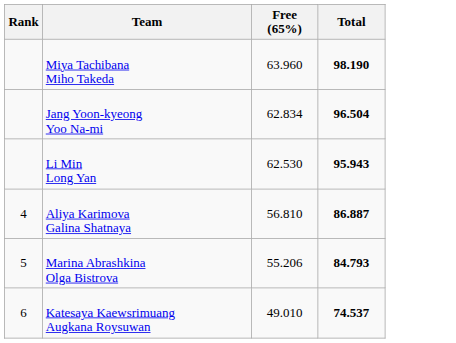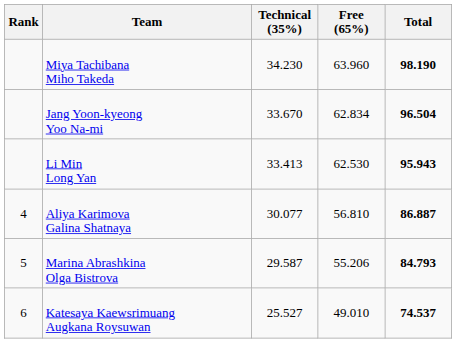 <table class=wikitable style="text-align:center">
 <tr>
 <th width=40>Rank</th>
 <th width=250>Team</th>
+<th width=75>Technical<br>(35%)</th>
 <th width=75>Free<br>(65%)</th>
 <th width=75>Total</th>
 </tr>
 <tr>
 <td></td>
 <td align=left><br><a href='#'>Miya Tachibana</a><br><a href='#'>Miho Takeda</a></td>
+<td>34.230</td>
 <td>63.960</td>
 <td><strong>98.190</strong></td>
 </tr>
 <tr>
 <td></td>
 <td align=left><br><a href='#'>Jang Yoon-kyeong</a><br><a href='#'>Yoo Na-mi</a></td>
+<td>33.670</td>
 <td>62.834</td>
 <td><strong>96.504</strong></td>
 </tr>
 <tr>
 <td></td>
 <td align=left><br><a href='#'>Li Min</a><br><a href='#'>Long Yan</a></td>
+<td>33.413</td>
 <td>62.530</td>
 <td><strong>95.943</strong></td>
 </tr>
 <tr>
 <td>4</td>
 <td align=left><br><a href='#'>Aliya Karimova</a><br><a href='#'>Galina Shatnaya</a></td>
+<td>30.077</td>
 <td>56.810</td>
 <td><strong>86.887</strong></td>
 </tr>
 <tr>
 <td>5</td>
 <td align=left><br><a href='#'>Marina Abrashkina</a><br><a href='#'>Olga Bistrova</a></td>
+<td>29.587</td>
 <td>55.206</td>
 <td><strong>84.793</strong></td>
 </tr>
 <tr>
 <td>6</td>
 <td align=left><br><a href='#'>Katesaya Kaewsrimuang</a><br><a href='#'>Augkana Roysuwan</a></td>
+<td>25.527</td>
 <td>49.010</td>
 <td><strong>74.537</strong></td>
 </tr>
 </table>
